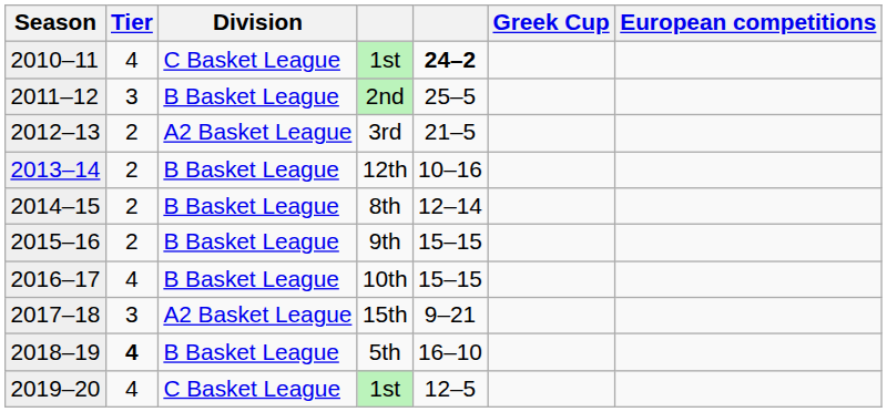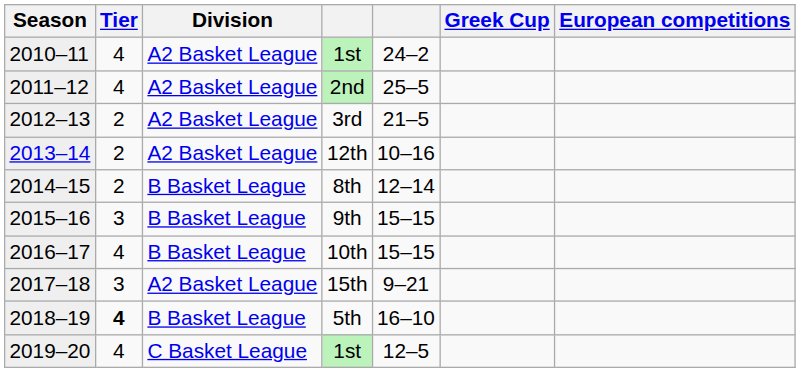 <table class="wikitable" text-align:left">
 <tr>
 <th>Season</th>
 <th><a href='#'>Tier</a></th>
 <th>Division</th>
 <th></th>
 <th></th>
 <th><a href='#'>Greek Cup</a></th>
 <th colspan=3><a href='#'>European competitions</a></th>
 </tr>
 <tr>
 <td bgcolor=#efefef>2010–11</td>
 <td align=center>4</td>
-<td align=left><a href='#'>C Basket League</a></td>
+<td align=left><a href='#'>A2 Basket League</a></td>
 <td style="background:#BBF3BB" align="center">1st</td>
-<td align=center><strong>24–2</strong></td>
+<td align=center>24–2</td>
 <td></td>
 <td></td>
 </tr>
 <tr>
 <td bgcolor=#efefef>2011–12</td>
-<td align=center>3</td>
-<td align=left><a href='#'>B Basket League</a></td>
+<td align=center>4</td>
+<td align=left><a href='#'>A2 Basket League</a></td>
 <td style="background:#BBF3BB" align="center">2nd</td>
 <td align=center>25–5</td>
 <td></td>
 <td></td>
 </tr>
 <tr>
 <td bgcolor=#efefef>2012–13</td>
 <td align=center>2</td>
 <td align=left><a href='#'>A2 Basket League</a></td>
 <td align="center">3rd</td>
 <td align=center>21–5</td>
 <td></td>
 <td></td>
 </tr>
 <tr>
 <td bgcolor=#efefef><a href='#'>2013–14</a></td>
 <td align=center>2</td>
-<td align=left><a href='#'>B Basket League</a></td>
+<td align=left><a href='#'>A2 Basket League</a></td>
 <td align="center">12th</td>
 <td align=center>10–16</td>
 <td></td>
 <td colspan=3></td>
 </tr>
 <tr>
 <td bgcolor=#efefef>2014–15</td>
 <td align=center>2</td>
 <td align=left><a href='#'>B Basket League</a></td>
 <td align="center">8th</td>
 <td align=center>12–14</td>
 <td></td>
 <td colspan=3></td>
 </tr>
 <tr>
 <td bgcolor=#efefef>2015–16</td>
-<td align=center>2</td>
+<td align=center>3</td>
 <td align=left><a href='#'>B Basket League</a></td>
 <td align="center">9th</td>
 <td align=center>15–15</td>
 <td></td>
 <td colspan=3></td>
 </tr>
 <tr>
 <td bgcolor=#efefef>2016–17</td>
 <td align=center>4</td>
 <td align=left><a href='#'>B Basket League</a></td>
 <td align="center">10th</td>
 <td align=center>15–15</td>
 <td></td>
 <td colspan=3></td>
 </tr>
 <tr>
 <td bgcolor=#efefef>2017–18</td>
 <td align=center>3</td>
 <td align=left><a href='#'>A2 Basket League</a></td>
 <td align="center">15th</td>
 <td align=center>9–21</td>
 <td></td>
 <td colspan=3></td>
 </tr>
 <tr>
 <td bgcolor=#efefef>2018–19</td>
 <td align=center><strong>4</strong></td>
 <td align=left><a href='#'>B Basket League</a></td>
 <td align="center">5th</td>
 <td align=center>16–10</td>
 <td></td>
 <td colspan=3></td>
 </tr>
 <tr>
 <td bgcolor=#efefef>2019–20</td>
 <td align=center>4</td>
 <td align=left><a href='#'>C Basket League</a></td>
 <td style="background:#BBF3BB" align="center">1st</td>
 <td align=center>12–5</td>
 <td></td>
 <td></td>
 </tr>
 </table>
